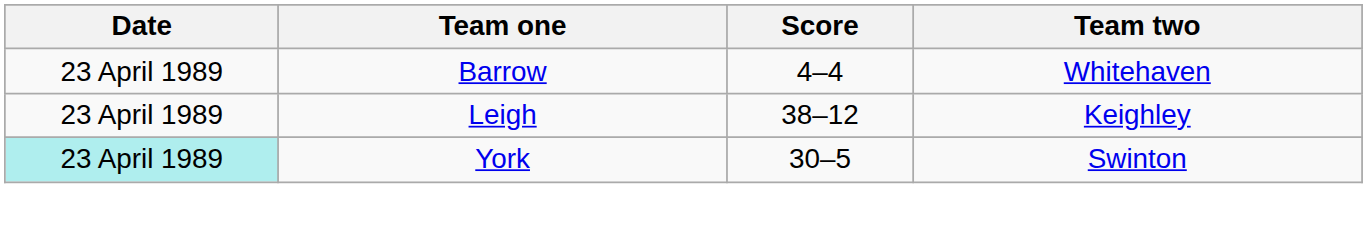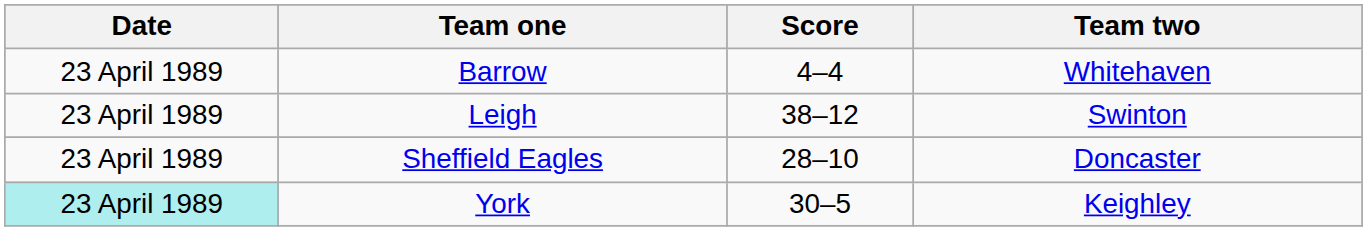 <table class="wikitable" style="text-align: center">
 <tr>
 <th width=150>Date</th>
 <th width=250>Team one</th>
 <th width=100>Score</th>
 <th width=250>Team two</th>
 </tr>
 <tr>
 <td>23 April 1989</td>
 <td><a href='#'>Barrow</a></td>
 <td>4–4</td>
 <td><a href='#'>Whitehaven</a></td>
 </tr>
 <tr>
 <td>23 April 1989</td>
 <td><a href='#'>Leigh</a></td>
 <td>38–12</td>
-<td><a href='#'>Keighley</a></td>
+<td><a href='#'>Swinton</a></td>
+</tr>
+<tr>
+<td>23 April 1989</td>
+<td><a href='#'>Sheffield Eagles</a></td>
+<td>28–10</td>
+<td><a href='#'>Doncaster</a></td>
 </tr>
 <tr>
 <td style="background: paleturquoise;">23 April 1989</td>
 <td><a href='#'>York</a></td>
 <td>30–5</td>
-<td><a href='#'>Swinton</a></td>
+<td><a href='#'>Keighley</a></td>
 </tr>
 </table>
